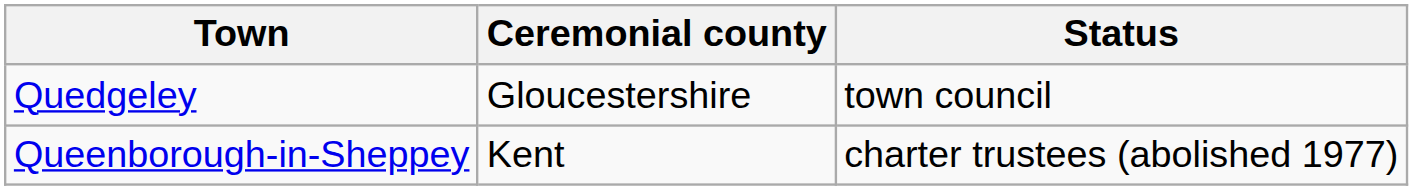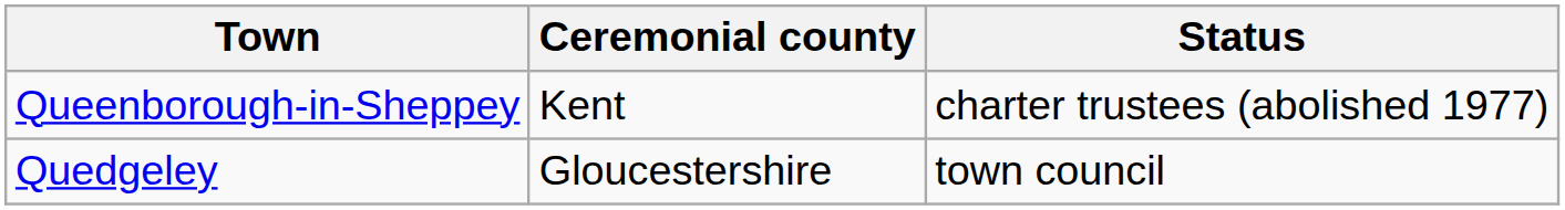 <table class="wikitable sortable">
 <tr>
 <th>Town</th>
 <th>Ceremonial county</th>
 <th>Status</th>
 </tr>
 <tr>
+<td><a href='#'>Queenborough-in-Sheppey</a></td>
+<td>Kent</td>
+<td>charter trustees (abolished 1977)</td>
+</tr>
+<tr>
 <td><a href='#'>Quedgeley</a></td>
 <td>Gloucestershire</td>
 <td>town council</td>
 </tr>
-<tr>
-<td><a href='#'>Queenborough-in-Sheppey</a></td>
-<td>Kent</td>
-<td>charter trustees (abolished 1977)</td>
-</tr>
 </table>
